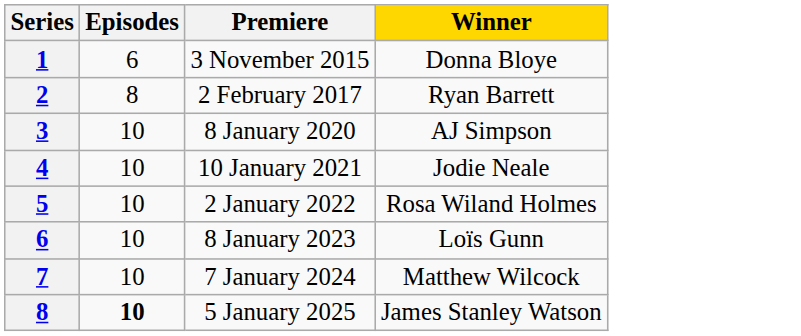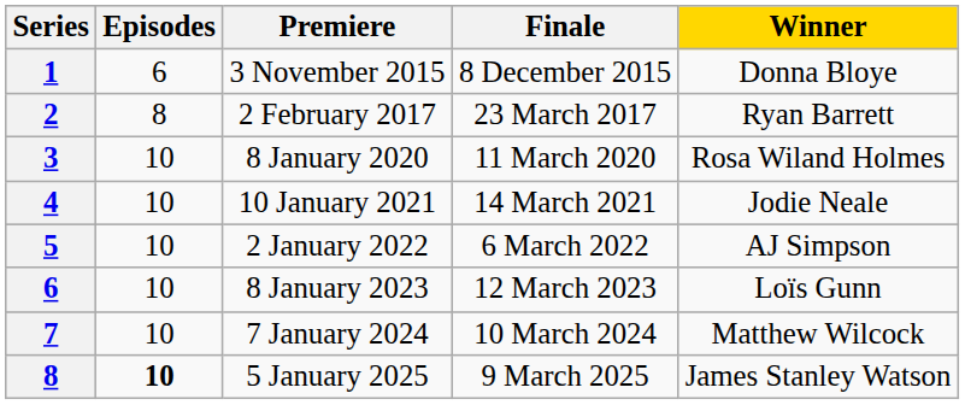 <table class="wikitable"  style="text-align:center; line-height:16px;">
 <tr>
 <th scope="col">Series</th>
 <th scope="col">Episodes</th>
 <th scope="col">Premiere</th>
+<th scope="col">Finale</th>
 <th style="background:gold;">Winner</th>
 </tr>
 <tr>
 <th><a href='#'>1</a></th>
 <td>6</td>
 <td>3 November 2015</td>
+<td>8 December 2015</td>
 <td>Donna Bloye</td>
 </tr>
 <tr>
 <th><a href='#'>2</a></th>
 <td>8</td>
 <td>2 February 2017</td>
+<td>23 March 2017</td>
 <td>Ryan Barrett</td>
 </tr>
 <tr>
 <th><a href='#'>3</a></th>
 <td>10</td>
 <td>8 January 2020</td>
-<td>AJ Simpson</td>
+<td>11 March 2020</td>
+<td>Rosa Wiland Holmes</td>
 </tr>
 <tr>
 <th><a href='#'>4</a></th>
 <td>10</td>
 <td>10 January 2021</td>
+<td>14 March 2021</td>
 <td>Jodie Neale</td>
 </tr>
 <tr>
 <th><a href='#'>5</a></th>
 <td>10</td>
 <td>2 January 2022</td>
-<td>Rosa Wiland Holmes</td>
+<td>6 March 2022</td>
+<td>AJ Simpson</td>
 </tr>
 <tr>
 <th><a href='#'>6</a></th>
 <td>10</td>
 <td>8 January 2023</td>
+<td>12 March 2023</td>
 <td>Loïs Gunn</td>
 </tr>
 <tr>
 <th><a href='#'>7</a></th>
 <td>10</td>
 <td>7 January 2024</td>
+<td>10 March 2024</td>
 <td>Matthew Wilcock</td>
 </tr>
 <tr>
 <th><a href='#'>8</a></th>
 <td><strong>10</strong></td>
 <td>5 January 2025</td>
+<td>9 March 2025</td>
 <td>James Stanley Watson</td>
 </tr>
 </table>
